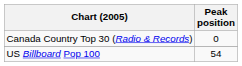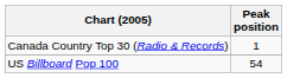 <table class="wikitable sortable">
 <tr>
 <th align="left">Chart (2005)</th>
 <th align="center">Peak<br>position</th>
 </tr>
 <tr>
 <td align="left">Canada Country Top 30 (<em><a href='#'>Radio & Records</a></em>)</td>
-<td align="center">0</td>
+<td align="center">1</td>
 </tr>
 <tr>
 </tr>
 <tr>
 </tr>
 <tr>
 <td align="left">US <em><a href='#'>Billboard</a></em> <a href='#'>Pop 100</a></td>
 <td align="center">54</td>
 </tr>
 </table>
